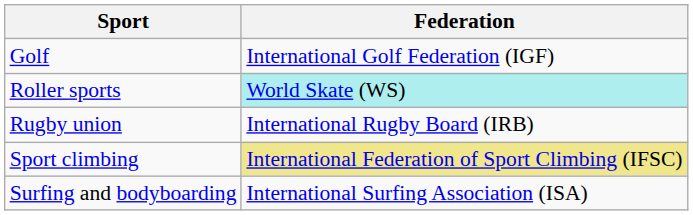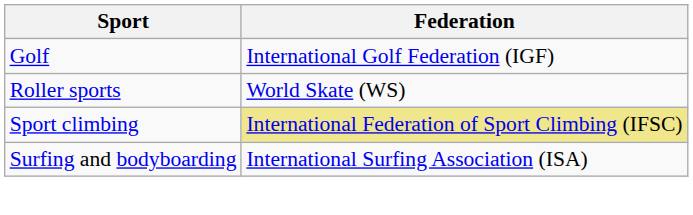 <table class="wikitable">
 <tr>
 <th>Sport</th>
 <th>Federation</th>
 </tr>
 <tr>
 <td><a href='#'>Golf</a></td>
 <td><a href='#'>International Golf Federation</a> (IGF)</td>
 </tr>
 <tr>
 <td><a href='#'>Roller sports</a></td>
-<td style="background: paleturquoise;"><a href='#'>World Skate</a> (WS)</td>
-</tr>
-<tr>
-<td><a href='#'>Rugby union</a></td>
-<td><a href='#'>International Rugby Board</a> (IRB)</td>
+<td><a href='#'>World Skate</a> (WS)</td>
 </tr>
 <tr>
 <td><a href='#'>Sport climbing</a></td>
 <td style="background: khaki;"><a href='#'>International Federation of Sport Climbing</a> (IFSC)</td>
 </tr>
 <tr>
 <td><a href='#'>Surfing</a> and <a href='#'>bodyboarding</a></td>
 <td><a href='#'>International Surfing Association</a> (ISA)</td>
 </tr>
 </table>
